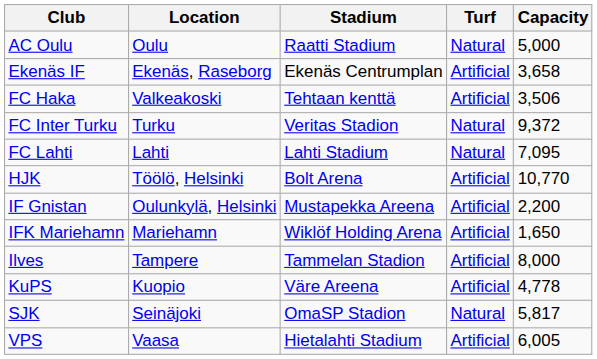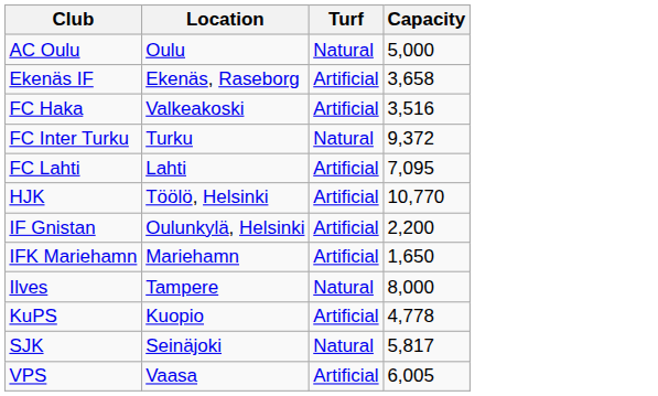 <table class="wikitable sortable">
 <tr>
 <th>Club</th>
 <th>Location</th>
-<th>Stadium</th>
 <th>Turf</th>
 <th>Capacity</th>
 </tr>
 <tr>
 <td><a href='#'>AC Oulu</a></td>
 <td><a href='#'>Oulu</a></td>
-<td><a href='#'>Raatti Stadium</a></td>
 <td><a href='#'>Natural</a></td>
 <td>5,000</td>
 </tr>
 <tr>
 <td><a href='#'>Ekenäs IF</a></td>
 <td><a href='#'>Ekenäs</a>, <a href='#'>Raseborg</a></td>
-<td>Ekenäs Centrumplan</td>
 <td><a href='#'>Artificial</a></td>
 <td>3,658</td>
 </tr>
 <tr>
 <td><a href='#'>FC Haka</a></td>
 <td><a href='#'>Valkeakoski</a></td>
-<td><a href='#'>Tehtaan kenttä</a></td>
 <td><a href='#'>Artificial</a></td>
-<td>3,506</td>
+<td>3,516</td>
 </tr>
 <tr>
 <td><a href='#'>FC Inter Turku</a></td>
 <td><a href='#'>Turku</a></td>
-<td><a href='#'>Veritas Stadion</a></td>
 <td><a href='#'>Natural</a></td>
 <td>9,372</td>
 </tr>
 <tr>
 <td><a href='#'>FC Lahti</a></td>
 <td><a href='#'>Lahti</a></td>
-<td><a href='#'>Lahti Stadium</a></td>
-<td><a href='#'>Natural</a></td>
+<td><a href='#'>Artificial</a></td>
 <td>7,095</td>
 </tr>
 <tr>
 <td><a href='#'>HJK</a></td>
 <td><a href='#'>Töölö</a>, <a href='#'>Helsinki</a></td>
-<td><a href='#'>Bolt Arena</a></td>
 <td><a href='#'>Artificial</a></td>
 <td>10,770</td>
 </tr>
 <tr>
 <td><a href='#'>IF Gnistan</a></td>
 <td><a href='#'>Oulunkylä</a>, <a href='#'>Helsinki</a></td>
-<td><a href='#'>Mustapekka Areena</a></td>
 <td><a href='#'>Artificial</a></td>
 <td>2,200</td>
 </tr>
 <tr>
 <td><a href='#'>IFK Mariehamn</a></td>
 <td><a href='#'>Mariehamn</a></td>
-<td><a href='#'>Wiklöf Holding Arena</a></td>
 <td><a href='#'>Artificial</a></td>
 <td>1,650</td>
 </tr>
 <tr>
 <td><a href='#'>Ilves</a></td>
 <td><a href='#'>Tampere</a></td>
-<td><a href='#'>Tammelan Stadion</a></td>
-<td><a href='#'>Artificial</a></td>
+<td><a href='#'>Natural</a></td>
 <td>8,000</td>
 </tr>
 <tr>
 <td><a href='#'>KuPS</a></td>
 <td><a href='#'>Kuopio</a></td>
-<td><a href='#'>Väre Areena</a></td>
 <td><a href='#'>Artificial</a></td>
 <td>4,778</td>
 </tr>
 <tr>
 <td><a href='#'>SJK</a></td>
 <td><a href='#'>Seinäjoki</a></td>
-<td><a href='#'>OmaSP Stadion</a></td>
 <td><a href='#'>Natural</a></td>
 <td>5,817</td>
 </tr>
 <tr>
 <td><a href='#'>VPS</a></td>
 <td><a href='#'>Vaasa</a></td>
-<td><a href='#'>Hietalahti Stadium</a></td>
 <td><a href='#'>Artificial</a></td>
 <td>6,005</td>
 </tr>
 </table>
